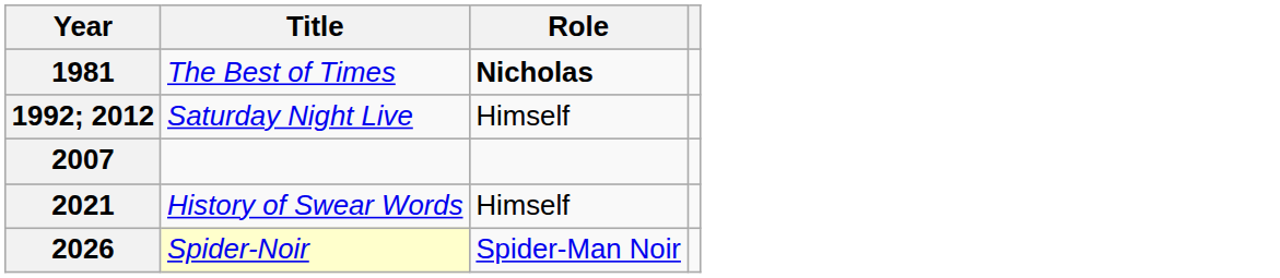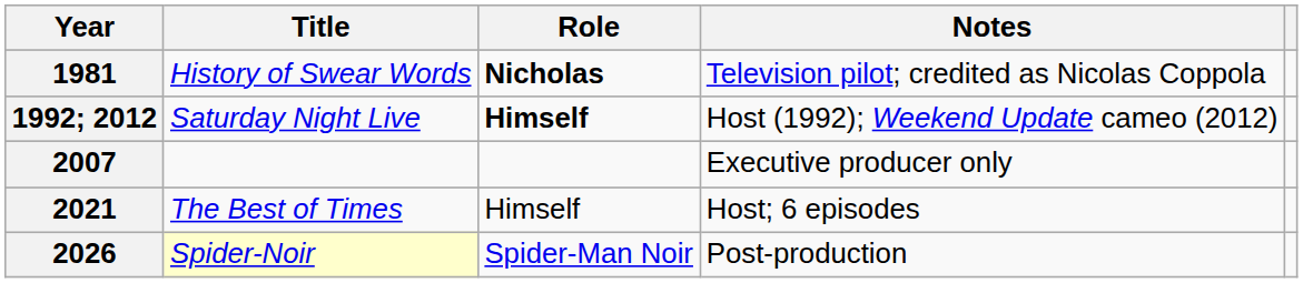 <table class="wikitable plainrowheaders" style="margin-right: 0;">
 <tr>
 <th scope=col>Year</th>
 <th scope=col>Title</th>
 <th scope=col>Role</th>
+<th scope=col>Notes</th>
 <th scope=col></th>
 </tr>
 <tr>
 <th scope=row>1981</th>
-<td><em><a href='#'>The Best of Times</a></em></td>
+<td><em><a href='#'>History of Swear Words</a></em></td>
 <td><strong>Nicholas</strong></td>
+<td><a href='#'>Television pilot</a>; credited as Nicolas Coppola</td>
 <td style="text-align:center;"></td>
 </tr>
 <tr>
 <th scope=row>1992; 2012</th>
 <td><em><a href='#'>Saturday Night Live</a></em></td>
-<td>Himself</td>
+<td><strong>Himself</strong></td>
+<td>Host (1992); <em><a href='#'>Weekend Update</a></em> cameo (2012)</td>
 <td style="text-align:center;"></td>
 </tr>
 <tr>
 <th scope=row>2007</th>
 <td></td>
 <td></td>
+<td>Executive producer only</td>
 <td style="text-align:center;"></td>
 </tr>
 <tr>
 <th scope=row>2021</th>
-<td><em><a href='#'>History of Swear Words</a></em></td>
+<td><em><a href='#'>The Best of Times</a></em></td>
 <td>Himself</td>
+<td>Host; 6 episodes</td>
 <td style="text-align:center;"></td>
 </tr>
 <tr>
 <th scope=row>2026</th>
 <td style="background:#FFFFCC;"><em><a href='#'>Spider-Noir</a></em> </td>
 <td><a href='#'>Spider-Man Noir</a></td>
+<td>Post-production</td>
 <td style="text-align:center;"></td>
 </tr>
 </table>
